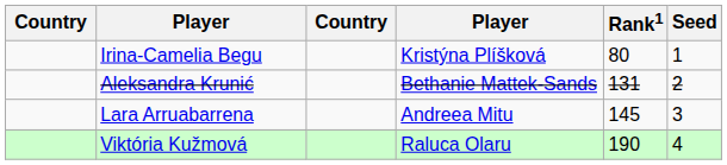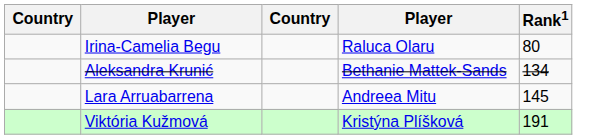 <table class="sortable wikitable">
 <tr>
 <th width="70">Country</th>
 <th width="175">Player</th>
 <th width="70">Country</th>
 <th width="175">Player</th>
 <th>Rank<sup>1</sup></th>
-<th>Seed</th>
 </tr>
 <tr>
 <td></td>
 <td><a href='#'>Irina-Camelia Begu</a></td>
 <td></td>
-<td><a href='#'>Kristýna Plíšková</a></td>
+<td><a href='#'>Raluca Olaru</a></td>
 <td>80</td>
-<td>1</td>
 </tr>
 <tr>
 <td><s></s></td>
 <td><s><a href='#'>Aleksandra Krunić</a></s></td>
 <td><s></s></td>
 <td><s><a href='#'>Bethanie Mattek-Sands</a></s></td>
-<td><s>131</s></td>
-<td><s>2</s></td>
+<td><s>134</s></td>
 </tr>
 <tr>
 <td></td>
 <td><a href='#'>Lara Arruabarrena</a></td>
 <td></td>
 <td><a href='#'>Andreea Mitu</a></td>
 <td>145</td>
-<td>3</td>
 </tr>
 <tr style="background:#cfc;">
 <td></td>
 <td><a href='#'>Viktória Kužmová</a></td>
 <td></td>
-<td><a href='#'>Raluca Olaru</a></td>
-<td>190</td>
-<td>4</td>
+<td><a href='#'>Kristýna Plíšková</a></td>
+<td>191</td>
 </tr>
 </table>
